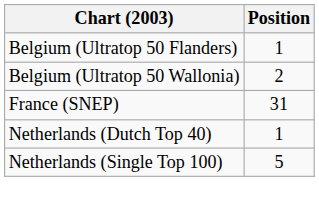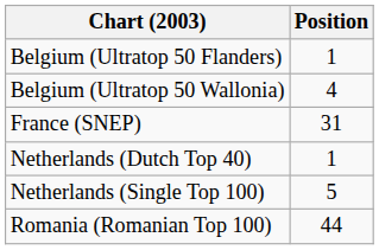 <table class="wikitable">
 <tr>
 <th>Chart (2003)</th>
 <th>Position</th>
 </tr>
 <tr>
 <td>Belgium (Ultratop 50 Flanders)</td>
 <td align="center">1</td>
 </tr>
 <tr>
 <td>Belgium (Ultratop 50 Wallonia)</td>
-<td align="center">2</td>
+<td align="center">4</td>
 </tr>
 <tr>
 <td>France (SNEP)</td>
 <td align="center">31</td>
 </tr>
 <tr>
 <td>Netherlands (Dutch Top 40)</td>
 <td align="center">1</td>
 </tr>
 <tr>
 <td>Netherlands (Single Top 100)</td>
 <td align="center">5</td>
 </tr>
+<tr>
+<td>Romania (Romanian Top 100)</td>
+<td align="center">44</td>
+</tr>
 </table>
